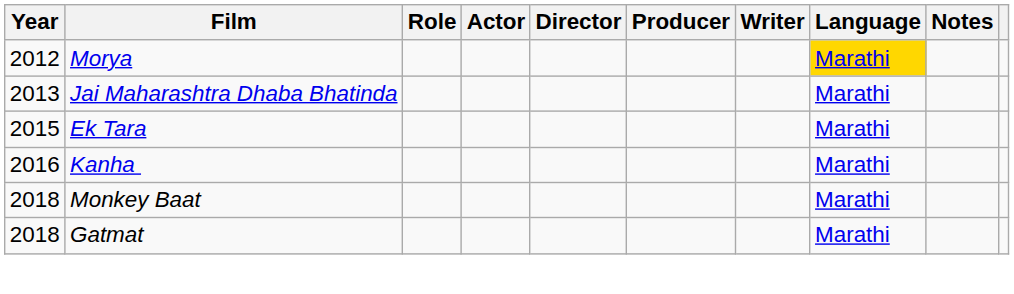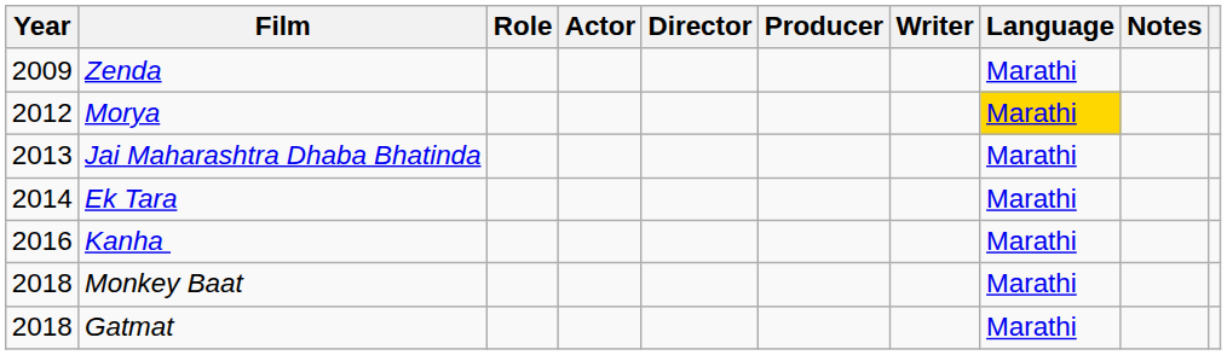 <table class="wikitable sortable">
 <tr>
 <th>Year</th>
 <th>Film</th>
 <th>Role</th>
 <th>Actor</th>
 <th>Director</th>
 <th>Producer</th>
 <th>Writer</th>
 <th>Language</th>
 <th class="unsortable">Notes</th>
 <th class="unsortable"></th>
+</tr>
+<tr>
+<td>2009</td>
+<td><em><a href='#'>Zenda</a></em></td>
+<td></td>
+<td></td>
+<td></td>
+<td></td>
+<td></td>
+<td><a href='#'>Marathi</a></td>
+<td></td>
+<td></td>
 </tr>
 <tr>
 <td>2012</td>
 <td><em><a href='#'>Morya</a></em></td>
 <td></td>
 <td></td>
 <td></td>
 <td></td>
 <td></td>
 <td style="background: gold;"><a href='#'>Marathi</a></td>
 <td></td>
 <td></td>
 </tr>
 <tr>
 <td>2013</td>
 <td><em><a href='#'>Jai Maharashtra Dhaba Bhatinda</a></em></td>
 <td></td>
 <td></td>
 <td></td>
 <td></td>
 <td></td>
 <td><a href='#'>Marathi</a></td>
 <td></td>
 <td></td>
 </tr>
 <tr>
-<td>2015</td>
+<td>2014</td>
 <td><em><a href='#'>Ek Tara</a></em></td>
 <td></td>
 <td></td>
 <td></td>
 <td></td>
 <td></td>
 <td><a href='#'>Marathi</a></td>
 <td></td>
 <td></td>
 </tr>
 <tr>
 <td>2016</td>
 <td><em><a href='#'>Kanha </a></em></td>
 <td></td>
 <td></td>
 <td></td>
 <td></td>
 <td></td>
 <td><a href='#'>Marathi</a></td>
 <td></td>
 <td></td>
 </tr>
 <tr>
 <td>2018</td>
 <td><em>Monkey Baat</em></td>
 <td></td>
 <td></td>
 <td></td>
 <td></td>
 <td></td>
 <td><a href='#'>Marathi</a></td>
 <td></td>
 <td></td>
 </tr>
 <tr>
 <td>2018</td>
 <td><em>Gatmat</em></td>
 <td></td>
 <td></td>
 <td></td>
 <td></td>
 <td></td>
 <td><a href='#'>Marathi</a></td>
 <td></td>
 <td></td>
 </tr>
 </table>
